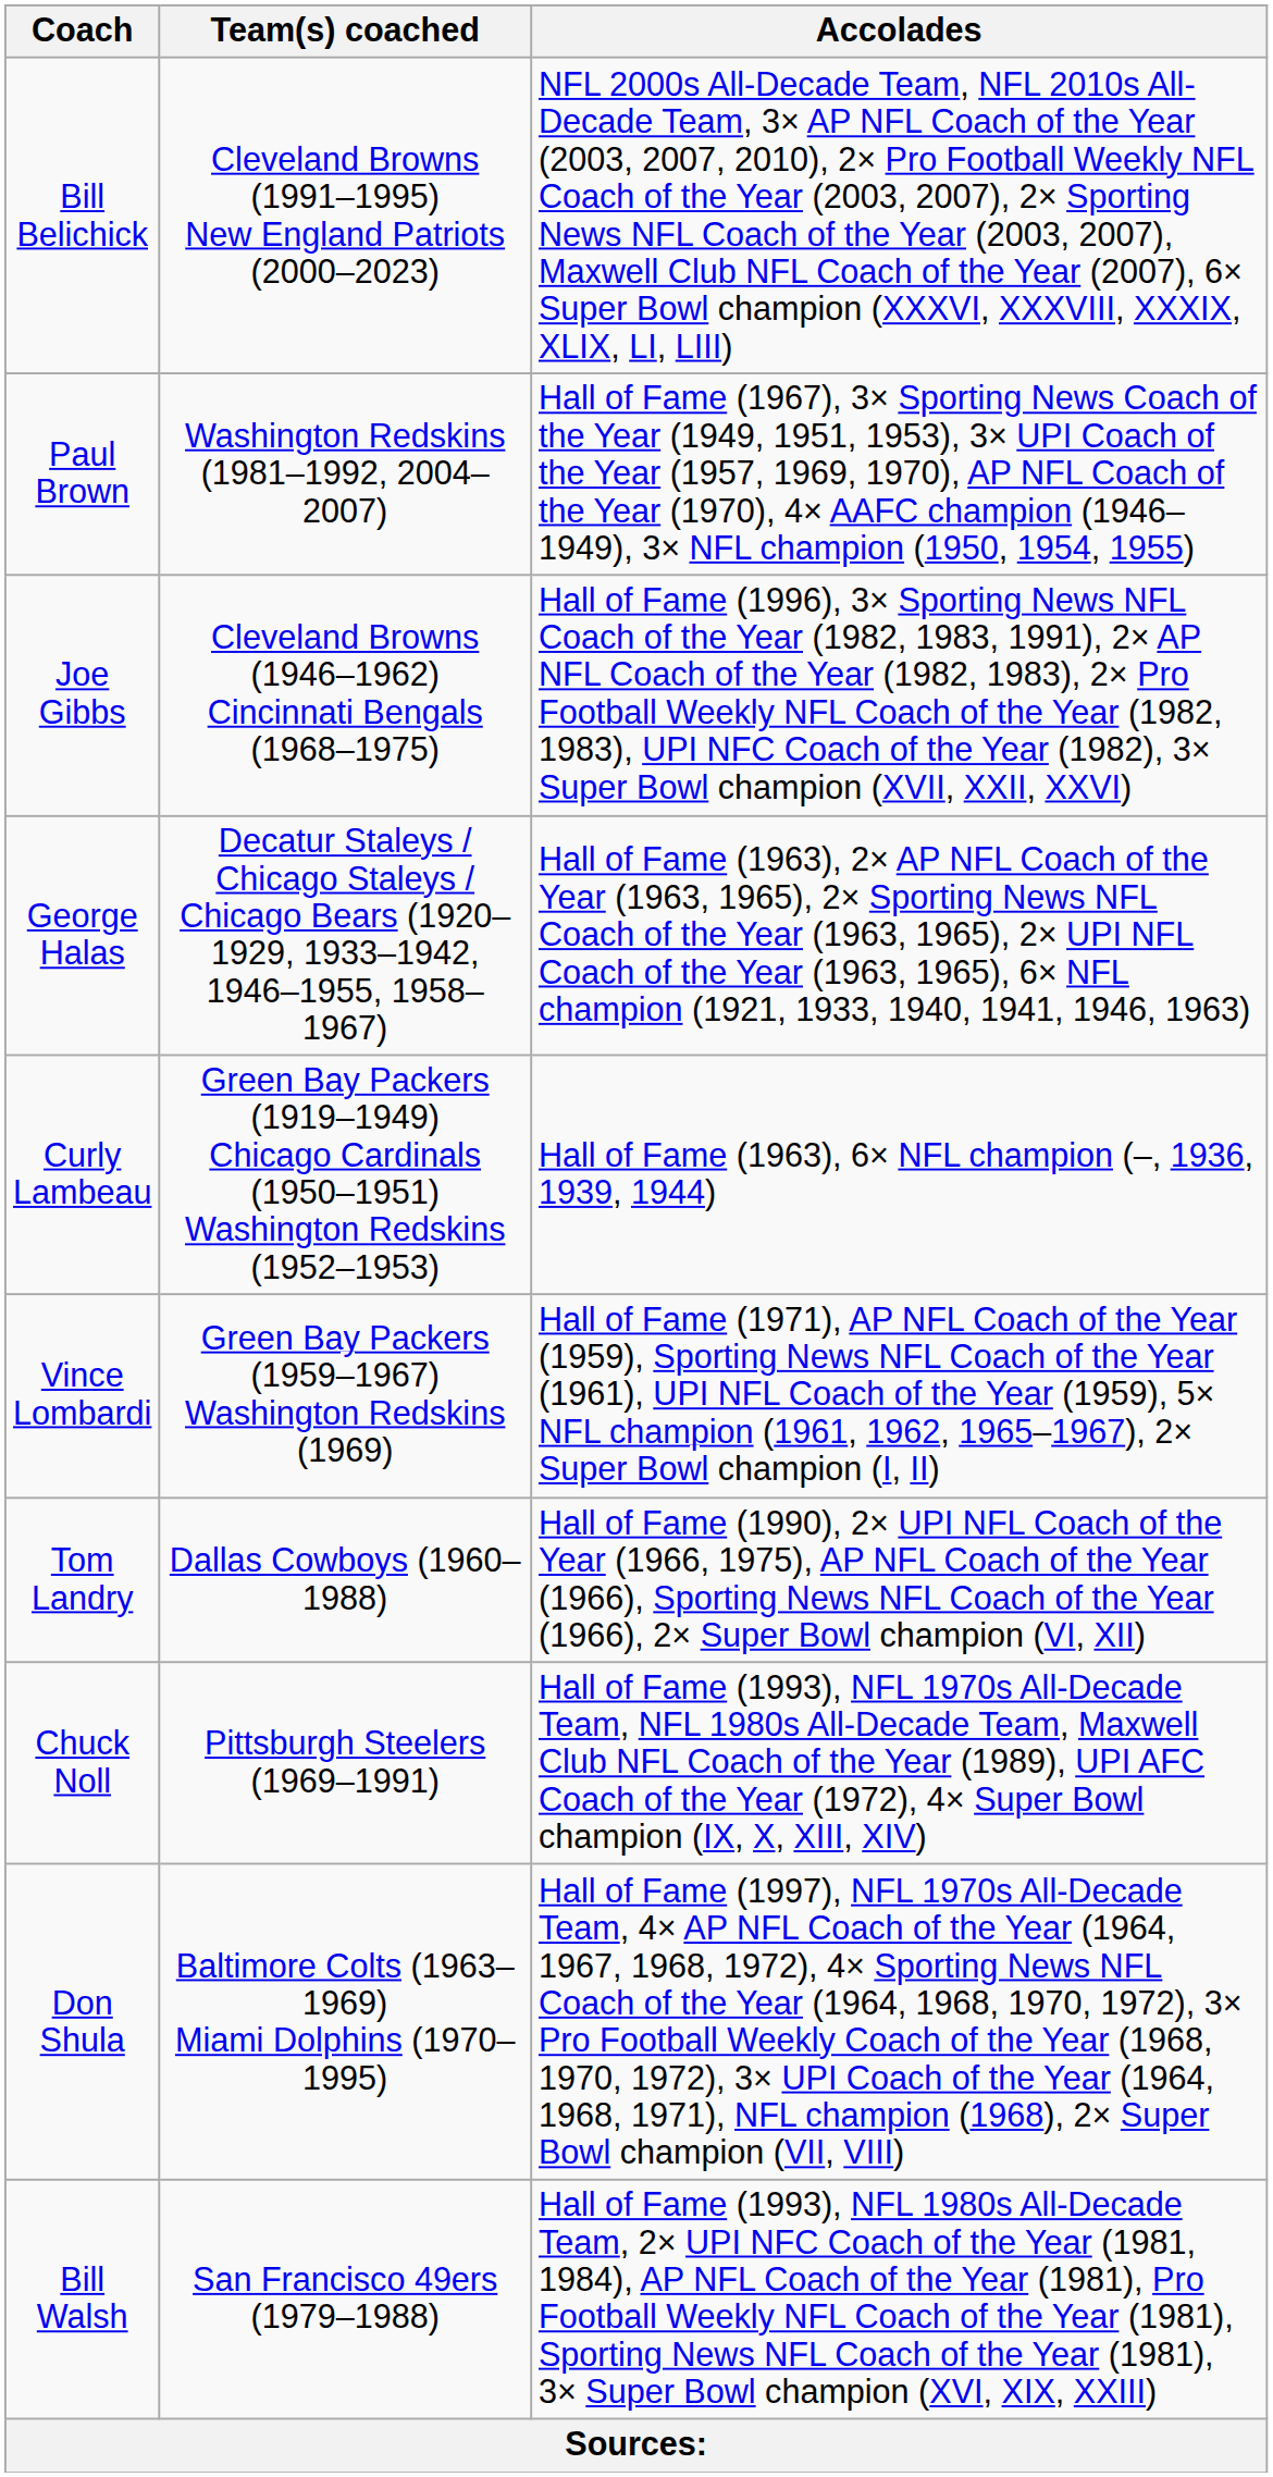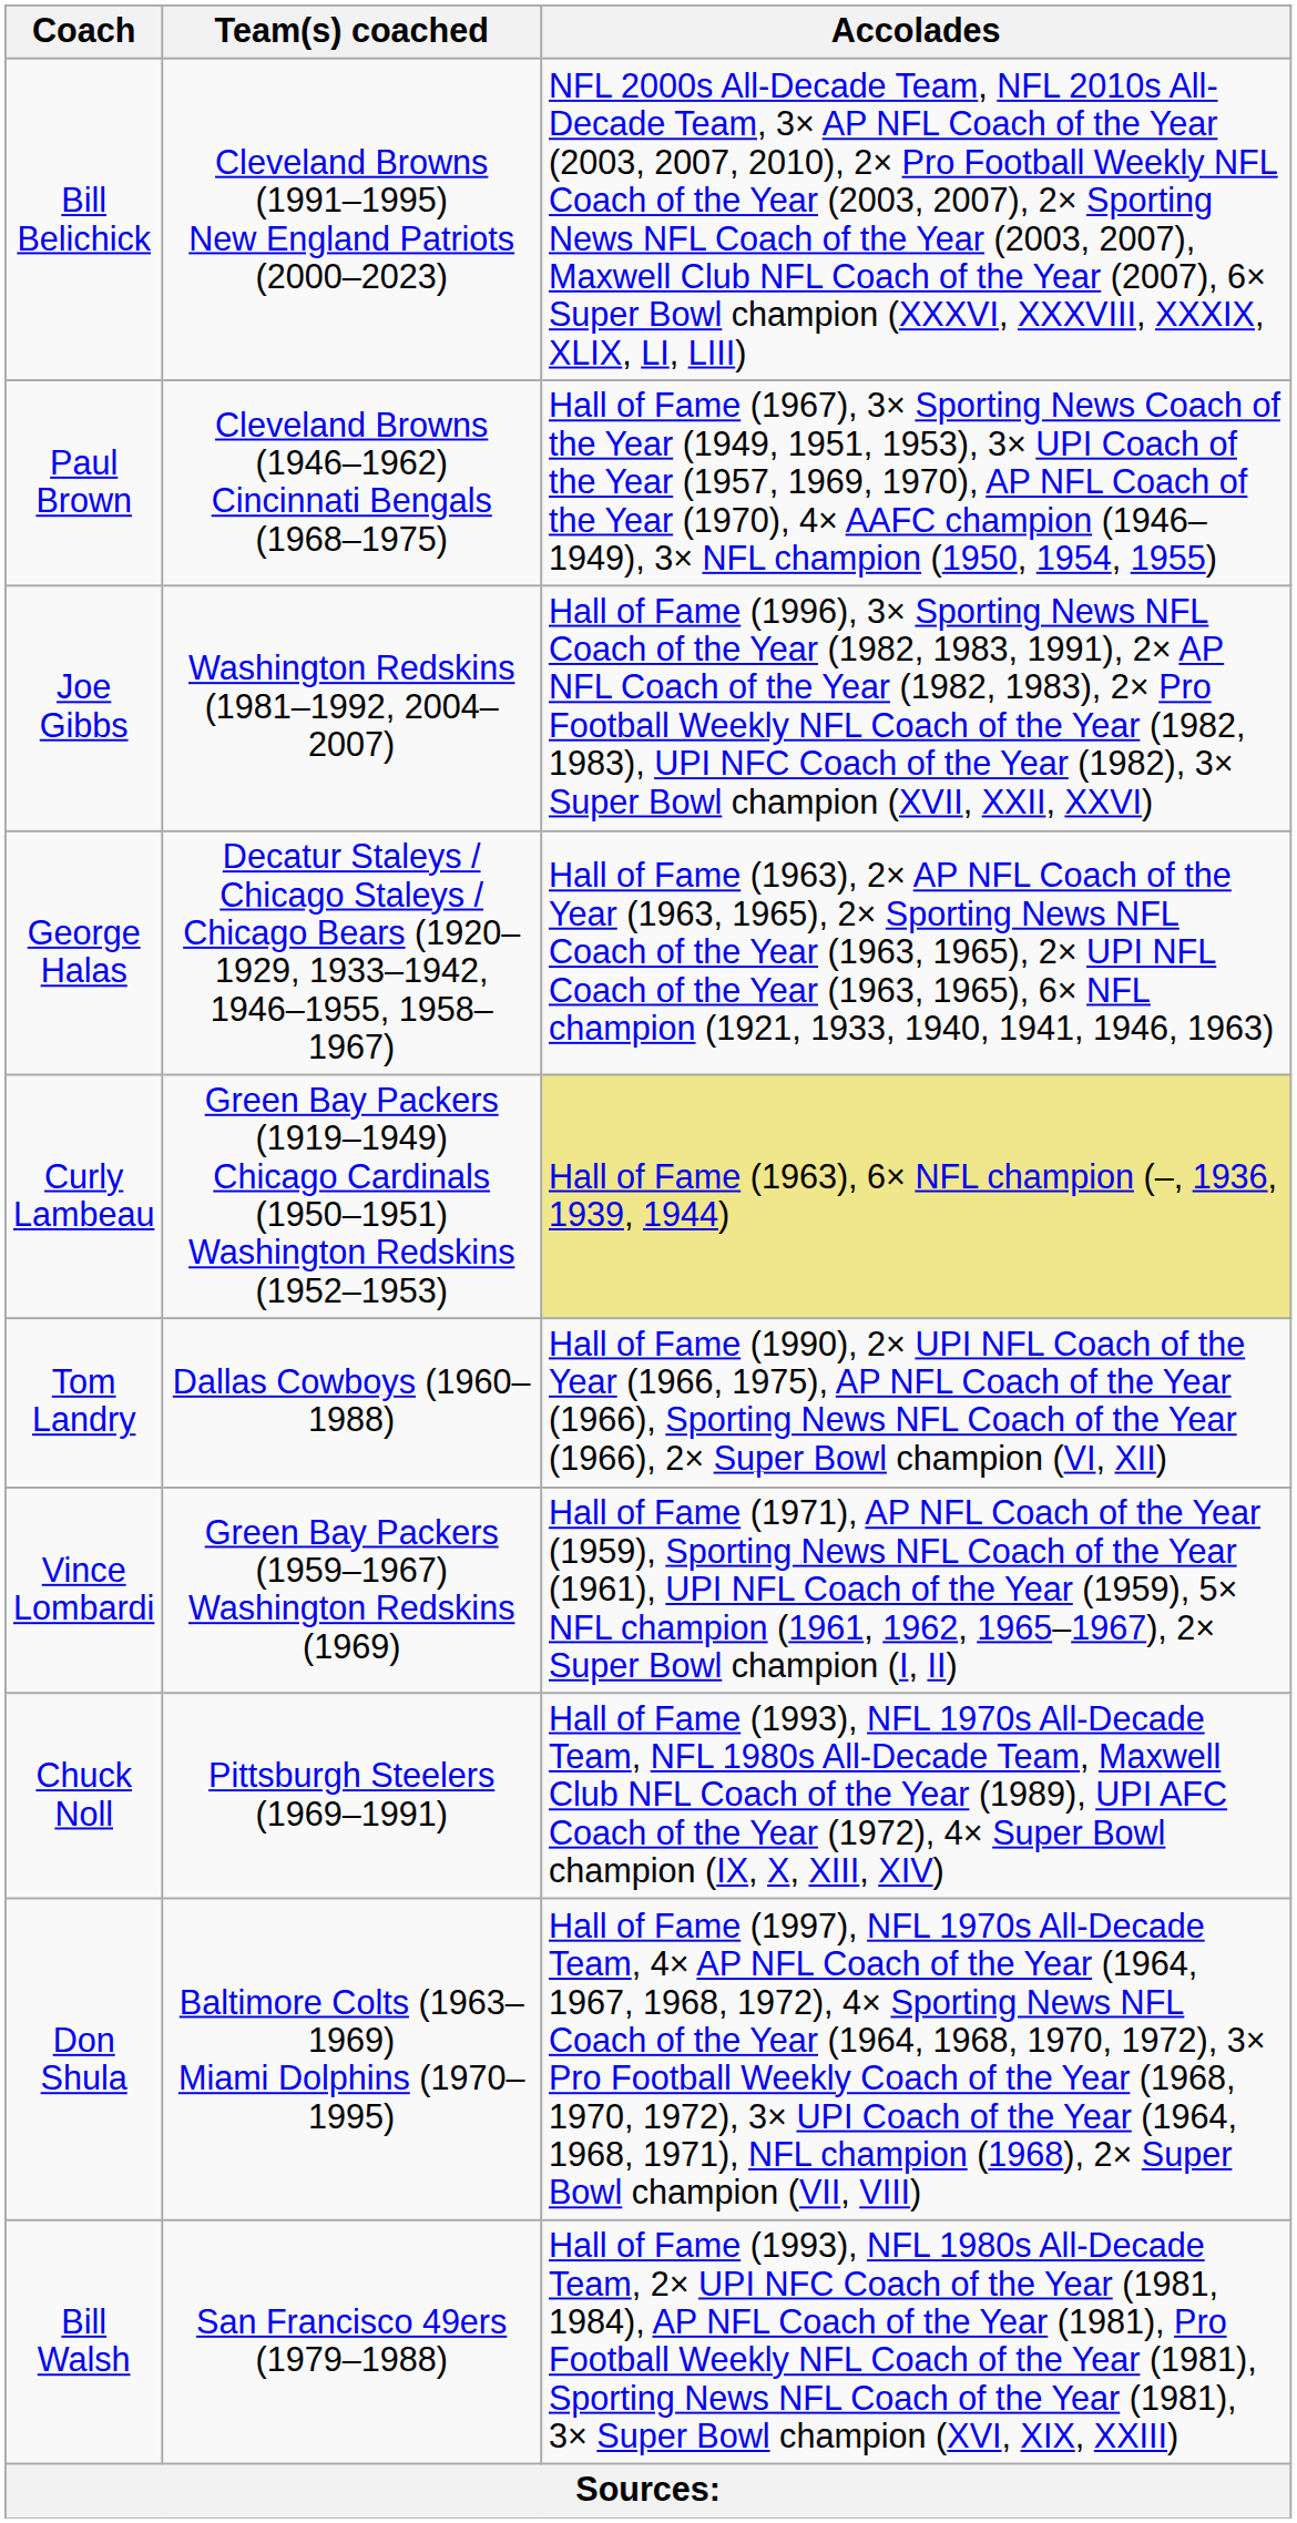 <table class="wikitable" style="text-align:center">
 <tr>
 <th>Coach</th>
 <th style="width: 30%;">Team(s) coached</th>
 <th style="width: 60%;">Accolades</th>
 </tr>
 <tr>
 <td><a href='#'>Bill Belichick</a></td>
 <td><a href='#'>Cleveland Browns</a> (1991–1995)<br><a href='#'>New England Patriots</a> (2000–2023)</td>
 <td style="text-align:left;"><a href='#'>NFL 2000s All-Decade Team</a>, <a href='#'>NFL 2010s All-Decade Team</a>, 3× <a href='#'>AP NFL Coach of the Year</a> (2003, 2007, 2010), 2× <a href='#'>Pro Football Weekly NFL Coach of the Year</a> (2003, 2007), 2× <a href='#'>Sporting News NFL Coach of the Year</a> (2003, 2007), <a href='#'>Maxwell Club NFL Coach of the Year</a> (2007), 6× <a href='#'>Super Bowl</a> champion (<a href='#'>XXXVI</a>, <a href='#'>XXXVIII</a>, <a href='#'>XXXIX</a>, <a href='#'>XLIX</a>, <a href='#'>LI</a>, <a href='#'>LIII</a>)</td>
 </tr>
 <tr>
 <td><a href='#'>Paul Brown</a></td>
-<td><a href='#'>Washington Redskins</a> (1981–1992, 2004–2007)</td>
+<td><a href='#'>Cleveland Browns</a> (1946–1962)<br><a href='#'>Cincinnati Bengals</a> (1968–1975)</td>
 <td style="text-align:left;"><a href='#'>Hall of Fame</a> (1967), 3× <a href='#'>Sporting News Coach of the Year</a> (1949, 1951, 1953), 3× <a href='#'>UPI Coach of the Year</a> (1957, 1969, 1970), <a href='#'>AP NFL Coach of the Year</a> (1970), 4× <a href='#'>AAFC champion</a> (1946–1949), 3× <a href='#'>NFL champion</a> (<a href='#'>1950</a>, <a href='#'>1954</a>, <a href='#'>1955</a>)</td>
 </tr>
 <tr>
 <td><a href='#'>Joe Gibbs</a></td>
-<td><a href='#'>Cleveland Browns</a> (1946–1962)<br><a href='#'>Cincinnati Bengals</a> (1968–1975)</td>
+<td><a href='#'>Washington Redskins</a> (1981–1992, 2004–2007)</td>
 <td style="text-align:left;"><a href='#'>Hall of Fame</a> (1996), 3× <a href='#'>Sporting News NFL Coach of the Year</a> (1982, 1983, 1991), 2× <a href='#'>AP NFL Coach of the Year</a> (1982, 1983), 2× <a href='#'>Pro Football Weekly NFL Coach of the Year</a> (1982, 1983), <a href='#'>UPI NFC Coach of the Year</a> (1982), 3× <a href='#'>Super Bowl</a> champion (<a href='#'>XVII</a>, <a href='#'>XXII</a>, <a href='#'>XXVI</a>)</td>
 </tr>
 <tr>
 <td><a href='#'>George Halas</a></td>
 <td><a href='#'>Decatur Staleys / Chicago Staleys / Chicago Bears</a> (1920–1929, 1933–1942, 1946–1955, 1958–1967)</td>
 <td style="text-align:left;"><a href='#'>Hall of Fame</a> (1963), 2× <a href='#'>AP NFL Coach of the Year</a> (1963, 1965), 2× <a href='#'>Sporting News NFL Coach of the Year</a> (1963, 1965), 2× <a href='#'>UPI NFL Coach of the Year</a> (1963, 1965), 6× <a href='#'>NFL champion</a> (1921, 1933, 1940, 1941, 1946, 1963)</td>
 </tr>
 <tr>
 <td><a href='#'>Curly Lambeau</a></td>
 <td><a href='#'>Green Bay Packers</a> (1919–1949)<br><a href='#'>Chicago Cardinals</a> (1950–1951)<br><a href='#'>Washington Redskins</a> (1952–1953)</td>
-<td style="text-align:left;"><a href='#'>Hall of Fame</a> (1963), 6× <a href='#'>NFL champion</a> (–, <a href='#'>1936</a>, <a href='#'>1939</a>, <a href='#'>1944</a>)</td>
+<td style="background: khaki; text-align:left;"><a href='#'>Hall of Fame</a> (1963), 6× <a href='#'>NFL champion</a> (–, <a href='#'>1936</a>, <a href='#'>1939</a>, <a href='#'>1944</a>)</td>
+</tr>
+<tr>
+<td><a href='#'>Tom Landry</a></td>
+<td><a href='#'>Dallas Cowboys</a> (1960–1988)</td>
+<td style="text-align:left;"><a href='#'>Hall of Fame</a> (1990), 2× <a href='#'>UPI NFL Coach of the Year</a> (1966, 1975), <a href='#'>AP NFL Coach of the Year</a> (1966), <a href='#'>Sporting News NFL Coach of the Year</a> (1966), 2× <a href='#'>Super Bowl</a> champion (<a href='#'>VI</a>, <a href='#'>XII</a>)</td>
 </tr>
 <tr>
 <td><a href='#'>Vince Lombardi</a></td>
 <td><a href='#'>Green Bay Packers</a> (1959–1967)<br><a href='#'>Washington Redskins</a> (1969)</td>
 <td style="text-align:left;"><a href='#'>Hall of Fame</a> (1971), <a href='#'>AP NFL Coach of the Year</a> (1959), <a href='#'>Sporting News NFL Coach of the Year</a> (1961), <a href='#'>UPI NFL Coach of the Year</a> (1959), 5× <a href='#'>NFL champion</a> (<a href='#'>1961</a>, <a href='#'>1962</a>, <a href='#'>1965</a>–<a href='#'>1967</a>), 2× <a href='#'>Super Bowl</a> champion (<a href='#'>I</a>, <a href='#'>II</a>)</td>
-</tr>
-<tr>
-<td><a href='#'>Tom Landry</a></td>
-<td><a href='#'>Dallas Cowboys</a> (1960–1988)</td>
-<td style="text-align:left;"><a href='#'>Hall of Fame</a> (1990), 2× <a href='#'>UPI NFL Coach of the Year</a> (1966, 1975), <a href='#'>AP NFL Coach of the Year</a> (1966), <a href='#'>Sporting News NFL Coach of the Year</a> (1966), 2× <a href='#'>Super Bowl</a> champion (<a href='#'>VI</a>, <a href='#'>XII</a>)</td>
 </tr>
 <tr>
 <td><a href='#'>Chuck Noll</a></td>
 <td><a href='#'>Pittsburgh Steelers</a> (1969–1991)</td>
 <td style="text-align:left;"><a href='#'>Hall of Fame</a> (1993), <a href='#'>NFL 1970s All-Decade Team</a>, <a href='#'>NFL 1980s All-Decade Team</a>, <a href='#'>Maxwell Club NFL Coach of the Year</a> (1989), <a href='#'>UPI AFC Coach of the Year</a> (1972), 4× <a href='#'>Super Bowl</a> champion (<a href='#'>IX</a>, <a href='#'>X</a>, <a href='#'>XIII</a>, <a href='#'>XIV</a>)</td>
 </tr>
 <tr>
 <td><a href='#'>Don Shula</a></td>
 <td><a href='#'>Baltimore Colts</a> (1963–1969)<br><a href='#'>Miami Dolphins</a> (1970–1995)</td>
 <td style="text-align:left;"><a href='#'>Hall of Fame</a> (1997), <a href='#'>NFL 1970s All-Decade Team</a>, 4× <a href='#'>AP NFL Coach of the Year</a> (1964, 1967, 1968, 1972), 4× <a href='#'>Sporting News NFL Coach of the Year</a> (1964, 1968, 1970, 1972), 3× <a href='#'>Pro Football Weekly Coach of the Year</a> (1968, 1970, 1972), 3× <a href='#'>UPI Coach of the Year</a> (1964, 1968, 1971), <a href='#'>NFL champion</a> (<a href='#'>1968</a>), 2× <a href='#'>Super Bowl</a> champion (<a href='#'>VII</a>, <a href='#'>VIII</a>)</td>
 </tr>
 <tr>
 <td><a href='#'>Bill Walsh</a></td>
 <td><a href='#'>San Francisco 49ers</a> (1979–1988)</td>
 <td style="text-align:left;"><a href='#'>Hall of Fame</a> (1993), <a href='#'>NFL 1980s All-Decade Team</a>, 2× <a href='#'>UPI NFC Coach of the Year</a> (1981, 1984), <a href='#'>AP NFL Coach of the Year</a> (1981), <a href='#'>Pro Football Weekly NFL Coach of the Year</a> (1981), <a href='#'>Sporting News NFL Coach of the Year</a> (1981), 3× <a href='#'>Super Bowl</a> champion (<a href='#'>XVI</a>, <a href='#'>XIX</a>, <a href='#'>XXIII</a>)</td>
 </tr>
 <tr class=sortbottom>
 <th scope=row colspan=3><strong>Sources:</strong></th>
 </tr>
 </table>
